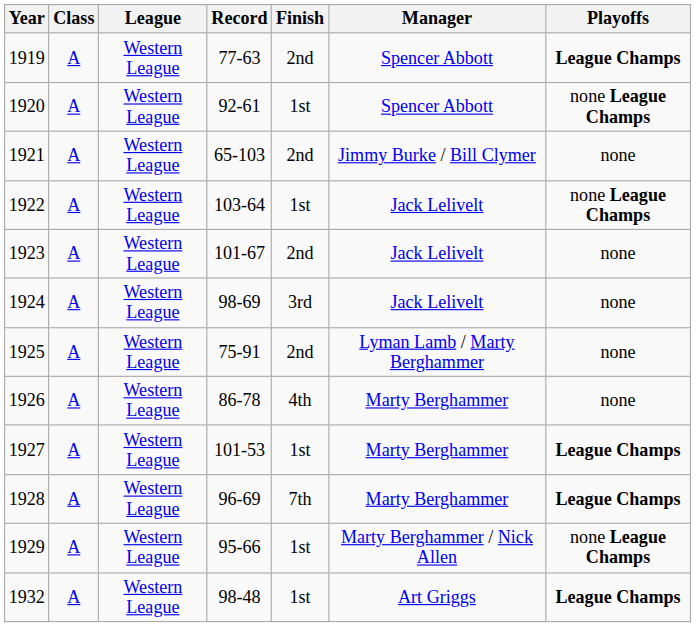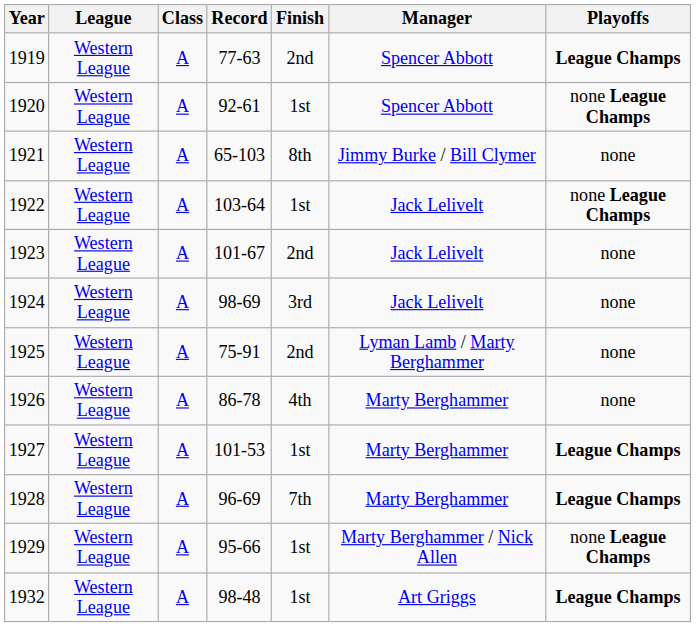 <table class="wikitable" style="text-align:center">
 <tr>
 <th>Year</th>
+<th>League</th>
 <th>Class</th>
-<th>League</th>
 <th>Record</th>
 <th>Finish</th>
 <th>Manager</th>
 <th>Playoffs</th>
 </tr>
 <tr>
 <td>1919</td>
+<td><a href='#'>Western League</a></td>
 <td><a href='#'>A</a></td>
-<td><a href='#'>Western League</a></td>
 <td>77-63</td>
 <td>2nd</td>
 <td><a href='#'>Spencer Abbott</a></td>
 <td><strong>League Champs</strong></td>
 </tr>
 <tr>
 <td>1920</td>
+<td><a href='#'>Western League</a></td>
 <td><a href='#'>A</a></td>
-<td><a href='#'>Western League</a></td>
 <td>92-61</td>
 <td>1st</td>
 <td><a href='#'>Spencer Abbott</a></td>
 <td>none   <strong>League Champs</strong></td>
 </tr>
 <tr>
 <td>1921</td>
+<td><a href='#'>Western League</a></td>
 <td><a href='#'>A</a></td>
-<td><a href='#'>Western League</a></td>
 <td>65-103</td>
-<td>2nd</td>
+<td>8th</td>
 <td><a href='#'>Jimmy Burke</a> / <a href='#'>Bill Clymer</a></td>
 <td>none</td>
 </tr>
 <tr>
 <td>1922</td>
+<td><a href='#'>Western League</a></td>
 <td><a href='#'>A</a></td>
-<td><a href='#'>Western League</a></td>
 <td>103-64</td>
 <td>1st</td>
 <td><a href='#'>Jack Lelivelt</a></td>
 <td>none   <strong>League Champs</strong></td>
 </tr>
 <tr>
 <td>1923</td>
+<td><a href='#'>Western League</a></td>
 <td><a href='#'>A</a></td>
-<td><a href='#'>Western League</a></td>
 <td>101-67</td>
 <td>2nd</td>
 <td><a href='#'>Jack Lelivelt</a></td>
 <td>none</td>
 </tr>
 <tr>
 <td>1924</td>
+<td><a href='#'>Western League</a></td>
 <td><a href='#'>A</a></td>
-<td><a href='#'>Western League</a></td>
 <td>98-69</td>
 <td>3rd</td>
 <td><a href='#'>Jack Lelivelt</a></td>
 <td>none</td>
 </tr>
 <tr>
 <td>1925</td>
+<td><a href='#'>Western League</a></td>
 <td><a href='#'>A</a></td>
-<td><a href='#'>Western League</a></td>
 <td>75-91</td>
 <td>2nd</td>
 <td><a href='#'>Lyman Lamb</a> / <a href='#'>Marty Berghammer</a></td>
 <td>none</td>
 </tr>
 <tr>
 <td>1926</td>
+<td><a href='#'>Western League</a></td>
 <td><a href='#'>A</a></td>
-<td><a href='#'>Western League</a></td>
 <td>86-78</td>
 <td>4th</td>
 <td><a href='#'>Marty Berghammer</a></td>
 <td>none</td>
 </tr>
 <tr>
 <td>1927</td>
+<td><a href='#'>Western League</a></td>
 <td><a href='#'>A</a></td>
-<td><a href='#'>Western League</a></td>
 <td>101-53</td>
 <td>1st</td>
 <td><a href='#'>Marty Berghammer</a></td>
 <td><strong>League Champs</strong></td>
 </tr>
 <tr>
 <td>1928</td>
+<td><a href='#'>Western League</a></td>
 <td><a href='#'>A</a></td>
-<td><a href='#'>Western League</a></td>
 <td>96-69</td>
 <td>7th</td>
 <td><a href='#'>Marty Berghammer</a></td>
 <td><strong>League Champs</strong></td>
 </tr>
 <tr>
 <td>1929</td>
+<td><a href='#'>Western League</a></td>
 <td><a href='#'>A</a></td>
-<td><a href='#'>Western League</a></td>
 <td>95-66</td>
 <td>1st</td>
 <td><a href='#'>Marty Berghammer</a> / <a href='#'>Nick Allen</a></td>
 <td>none   <strong>League Champs</strong></td>
 </tr>
 <tr>
 <td>1932</td>
+<td><a href='#'>Western League</a></td>
 <td><a href='#'>A</a></td>
-<td><a href='#'>Western League</a></td>
 <td>98-48</td>
 <td>1st</td>
 <td><a href='#'>Art Griggs</a></td>
 <td><strong>League Champs</strong></td>
 </tr>
 </table>
